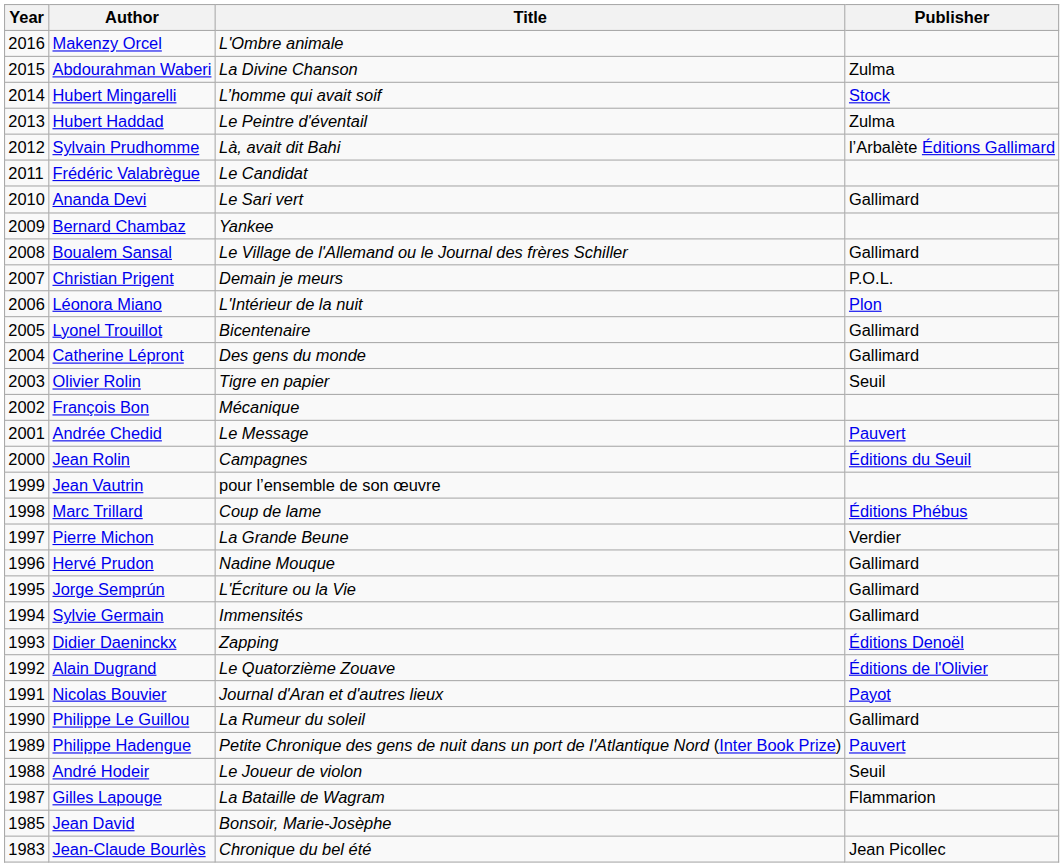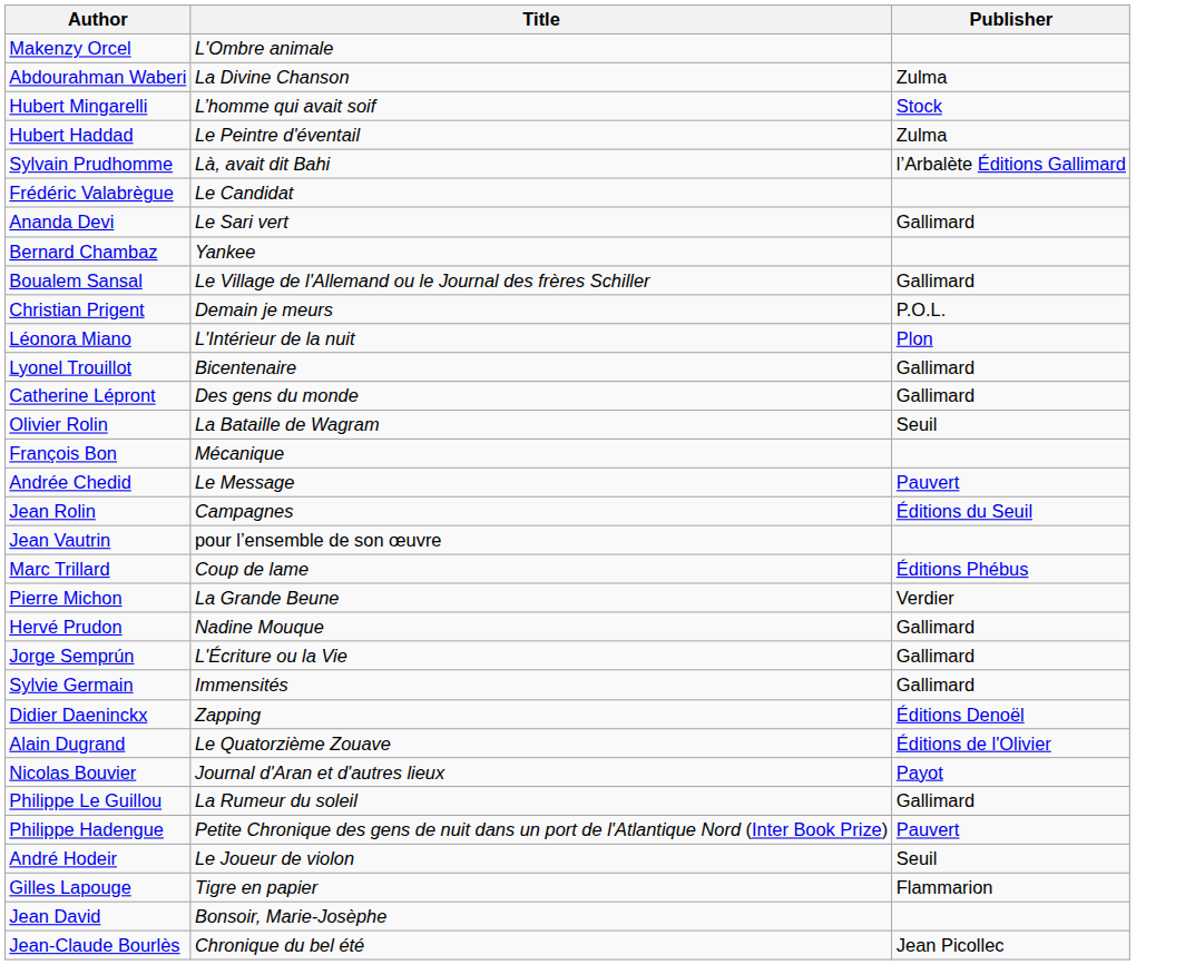 <table class="wikitable" style="font-size: 95%;">
 <tr>
-<th>Year</th>
 <th>Author</th>
 <th>Title</th>
 <th>Publisher</th>
 </tr>
 <tr>
-<td>2016</td>
 <td><a href='#'>Makenzy Orcel</a></td>
 <td><em>L'Ombre animale</em></td>
 <td></td>
 </tr>
 <tr>
-<td>2015</td>
 <td><a href='#'>Abdourahman Waberi</a></td>
 <td><em>La Divine Chanson</em></td>
 <td>Zulma</td>
 </tr>
 <tr>
-<td>2014</td>
 <td><a href='#'>Hubert Mingarelli</a></td>
 <td><em>L’homme qui avait soif</em></td>
 <td><a href='#'>Stock</a></td>
 </tr>
 <tr>
-<td>2013</td>
 <td><a href='#'>Hubert Haddad</a></td>
 <td><em>Le Peintre d'éventail</em></td>
 <td>Zulma</td>
 </tr>
 <tr>
-<td>2012</td>
 <td><a href='#'>Sylvain Prudhomme</a></td>
 <td><em>Là, avait dit Bahi</em></td>
 <td>l’Arbalète <a href='#'>Éditions Gallimard</a></td>
 </tr>
 <tr>
-<td>2011</td>
 <td><a href='#'>Frédéric Valabrègue</a></td>
 <td><em>Le Candidat</em></td>
 <td></td>
 </tr>
 <tr>
-<td>2010</td>
 <td><a href='#'>Ananda Devi</a></td>
 <td><em>Le Sari vert</em></td>
 <td>Gallimard</td>
 </tr>
 <tr>
-<td>2009</td>
 <td><a href='#'>Bernard Chambaz</a></td>
 <td><em>Yankee</em></td>
 <td></td>
 </tr>
 <tr>
-<td>2008</td>
 <td><a href='#'>Boualem Sansal</a></td>
 <td><em>Le Village de l'Allemand ou le Journal des frères Schiller</em></td>
 <td>Gallimard</td>
 </tr>
 <tr>
-<td>2007</td>
 <td><a href='#'>Christian Prigent</a></td>
 <td><em>Demain je meurs</em></td>
 <td>P.O.L.</td>
 </tr>
 <tr>
-<td>2006</td>
 <td><a href='#'>Léonora Miano</a></td>
 <td><em>L'Intérieur de la nuit</em></td>
 <td><a href='#'>Plon</a></td>
 </tr>
 <tr>
-<td>2005</td>
 <td><a href='#'>Lyonel Trouillot</a></td>
 <td><em>Bicentenaire</em></td>
 <td>Gallimard</td>
 </tr>
 <tr>
-<td>2004</td>
 <td><a href='#'>Catherine Lépront</a></td>
 <td><em>Des gens du monde</em></td>
 <td>Gallimard</td>
 </tr>
 <tr>
-<td>2003</td>
 <td><a href='#'>Olivier Rolin</a></td>
-<td><em>Tigre en papier</em></td>
+<td><em>La Bataille de Wagram</em></td>
 <td>Seuil</td>
 </tr>
 <tr>
-<td>2002</td>
 <td><a href='#'>François Bon</a></td>
 <td><em>Mécanique</em></td>
 <td></td>
 </tr>
 <tr>
-<td>2001</td>
 <td><a href='#'>Andrée Chedid</a></td>
 <td><em>Le Message</em></td>
 <td><a href='#'>Pauvert</a></td>
 </tr>
 <tr>
-<td>2000</td>
 <td><a href='#'>Jean Rolin</a></td>
 <td><em>Campagnes</em></td>
 <td><a href='#'>Éditions du Seuil</a></td>
 </tr>
 <tr>
-<td>1999</td>
 <td><a href='#'>Jean Vautrin</a></td>
 <td>pour l’ensemble de son œuvre</td>
 <td></td>
 </tr>
 <tr>
-<td>1998</td>
 <td><a href='#'>Marc Trillard</a></td>
 <td><em>Coup de lame</em></td>
 <td><a href='#'>Éditions Phébus</a></td>
 </tr>
 <tr>
-<td>1997</td>
 <td><a href='#'>Pierre Michon</a></td>
 <td><em>La Grande Beune</em></td>
 <td>Verdier</td>
 </tr>
 <tr>
-<td>1996</td>
 <td><a href='#'>Hervé Prudon</a></td>
 <td><em>Nadine Mouque</em></td>
 <td>Gallimard</td>
 </tr>
 <tr>
-<td>1995</td>
 <td><a href='#'>Jorge Semprún</a></td>
 <td><em>L'Écriture ou la Vie</em></td>
 <td>Gallimard</td>
 </tr>
 <tr>
-<td>1994</td>
 <td><a href='#'>Sylvie Germain</a></td>
 <td><em>Immensités</em></td>
 <td>Gallimard</td>
 </tr>
 <tr>
-<td>1993</td>
 <td><a href='#'>Didier Daeninckx</a></td>
 <td><em>Zapping</em></td>
 <td><a href='#'>Éditions Denoël</a></td>
 </tr>
 <tr>
-<td>1992</td>
 <td><a href='#'>Alain Dugrand</a></td>
 <td><em>Le Quatorzième Zouave</em></td>
 <td><a href='#'>Éditions de l'Olivier</a></td>
 </tr>
 <tr>
-<td>1991</td>
 <td><a href='#'>Nicolas Bouvier</a></td>
 <td><em>Journal d'Aran et d'autres lieux</em></td>
 <td><a href='#'>Payot</a></td>
 </tr>
 <tr>
-<td>1990</td>
 <td><a href='#'>Philippe Le Guillou</a></td>
 <td><em>La Rumeur du soleil</em></td>
 <td>Gallimard</td>
 </tr>
 <tr>
-<td>1989</td>
 <td><a href='#'>Philippe Hadengue</a></td>
 <td><em>Petite Chronique des gens de nuit dans un port de l'Atlantique Nord</em> (<a href='#'>Inter Book Prize</a>)</td>
 <td><a href='#'>Pauvert</a></td>
 </tr>
 <tr>
-<td>1988</td>
 <td><a href='#'>André Hodeir</a></td>
 <td><em>Le Joueur de violon</em></td>
 <td>Seuil</td>
 </tr>
 <tr>
-<td>1987</td>
 <td><a href='#'>Gilles Lapouge</a></td>
-<td><em>La Bataille de Wagram</em></td>
+<td><em>Tigre en papier</em></td>
 <td>Flammarion</td>
 </tr>
 <tr>
-<td>1985</td>
 <td><a href='#'>Jean David</a></td>
 <td><em>Bonsoir, Marie-Josèphe</em></td>
 <td></td>
 </tr>
 <tr>
-<td>1983</td>
 <td><a href='#'>Jean-Claude Bourlès</a></td>
 <td><em>Chronique du bel été</em></td>
 <td>Jean Picollec</td>
 </tr>
 </table>
